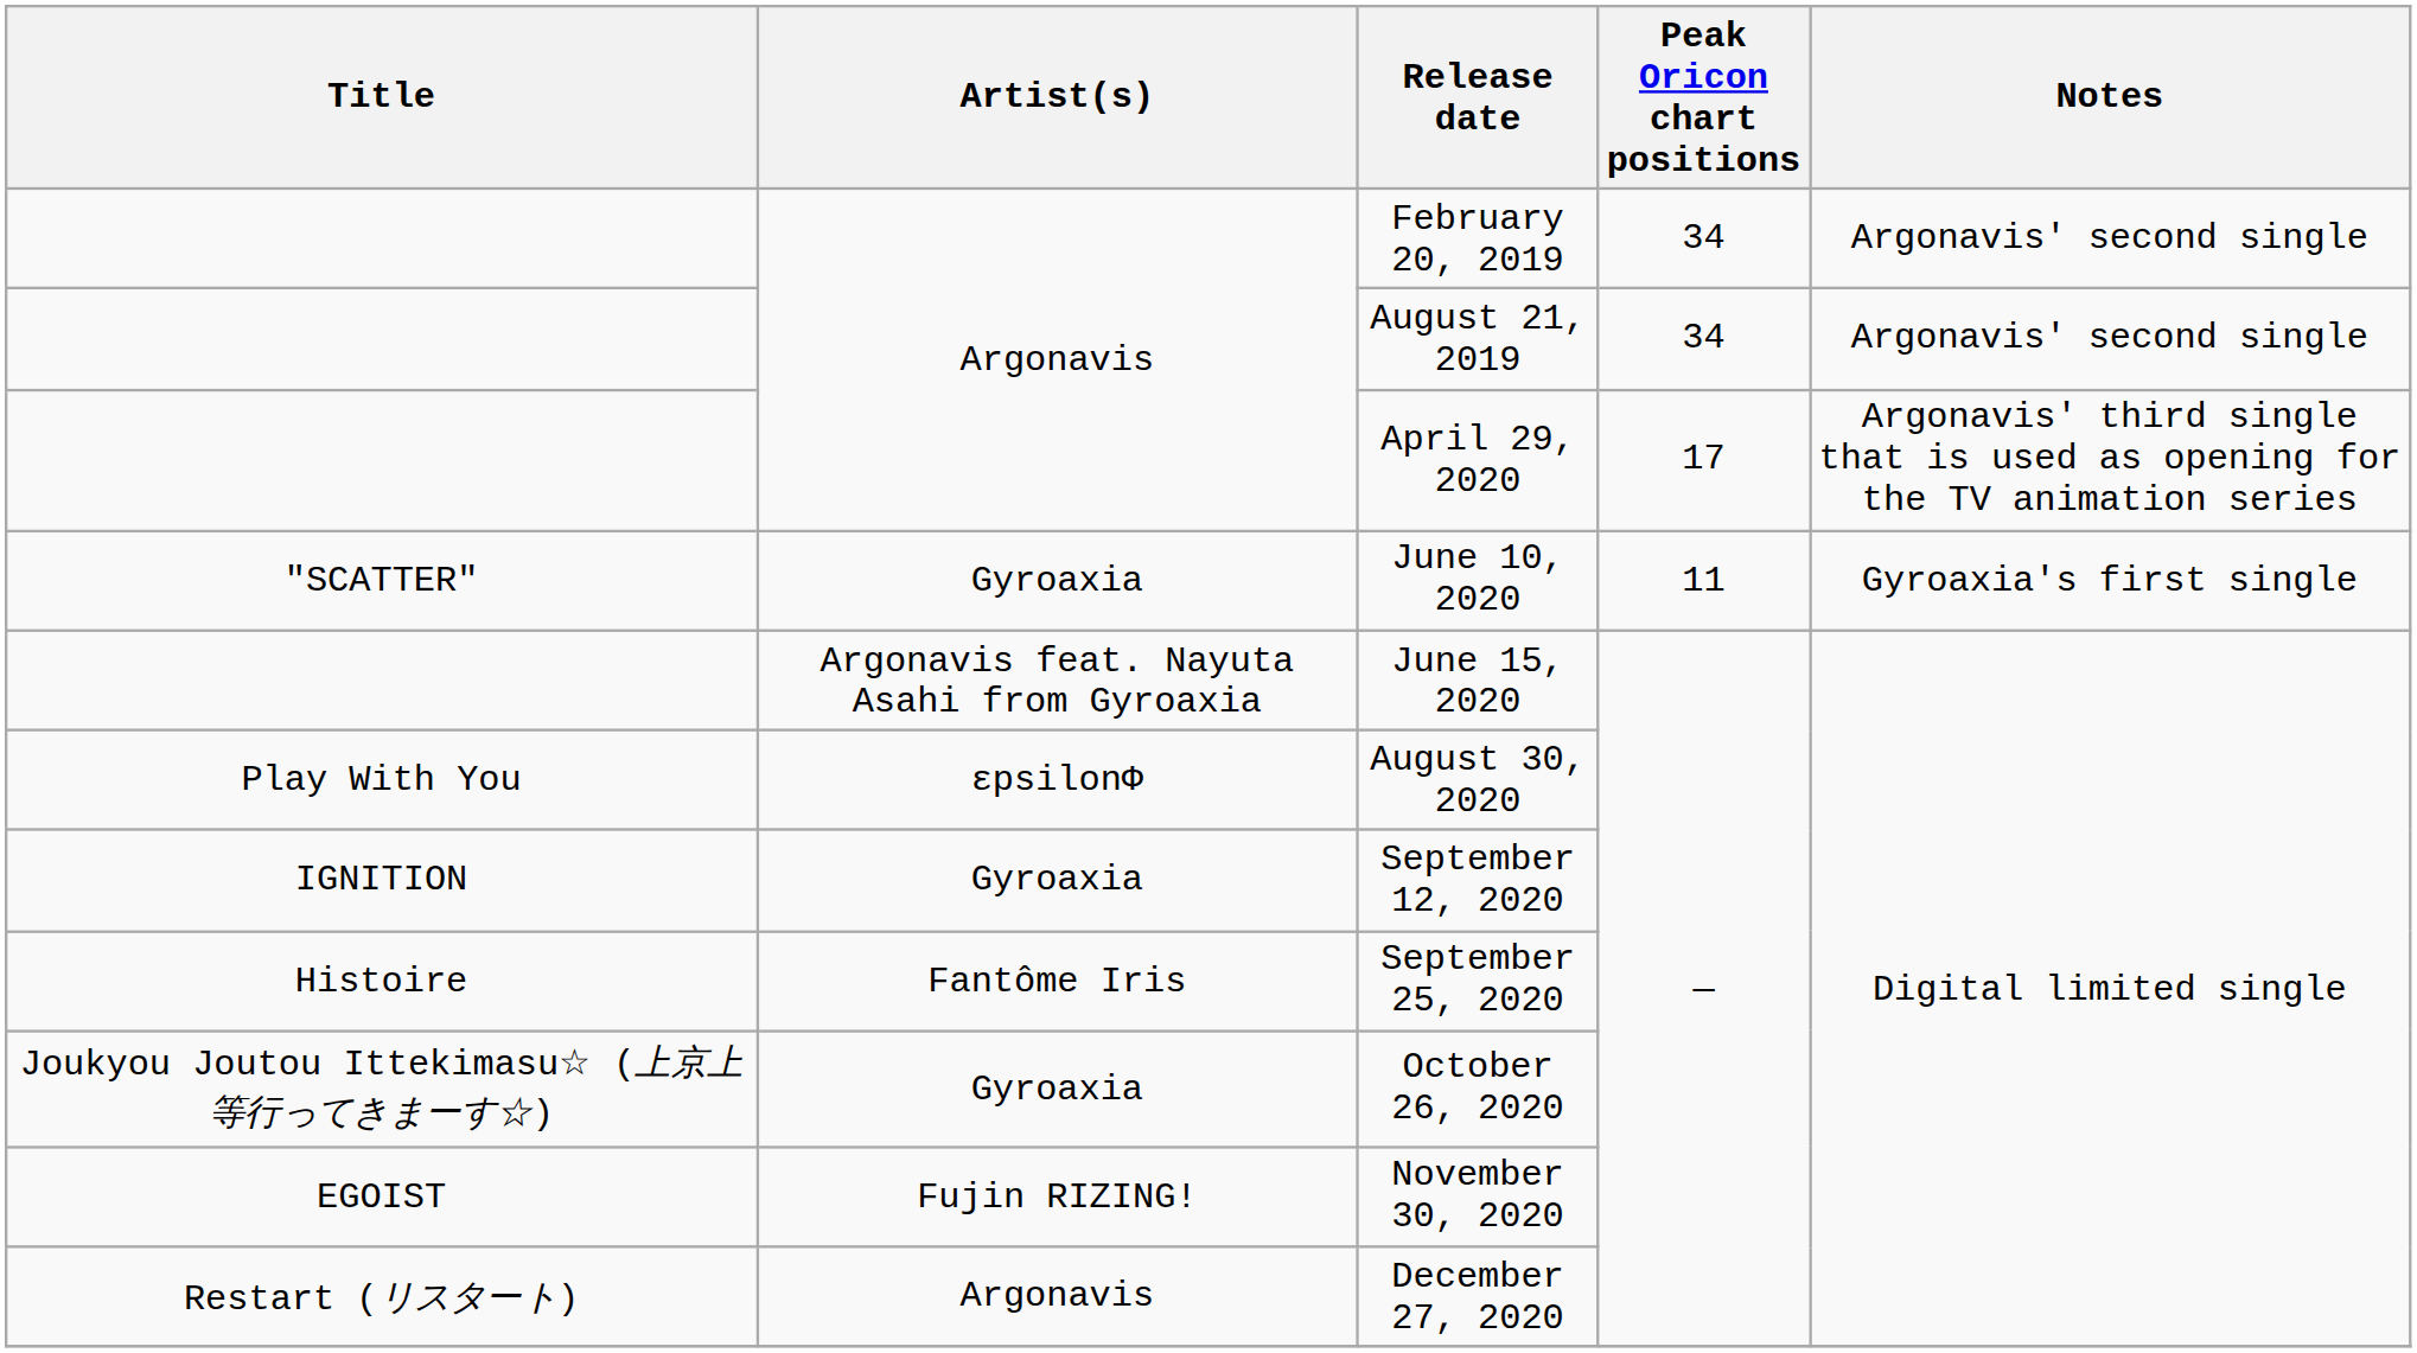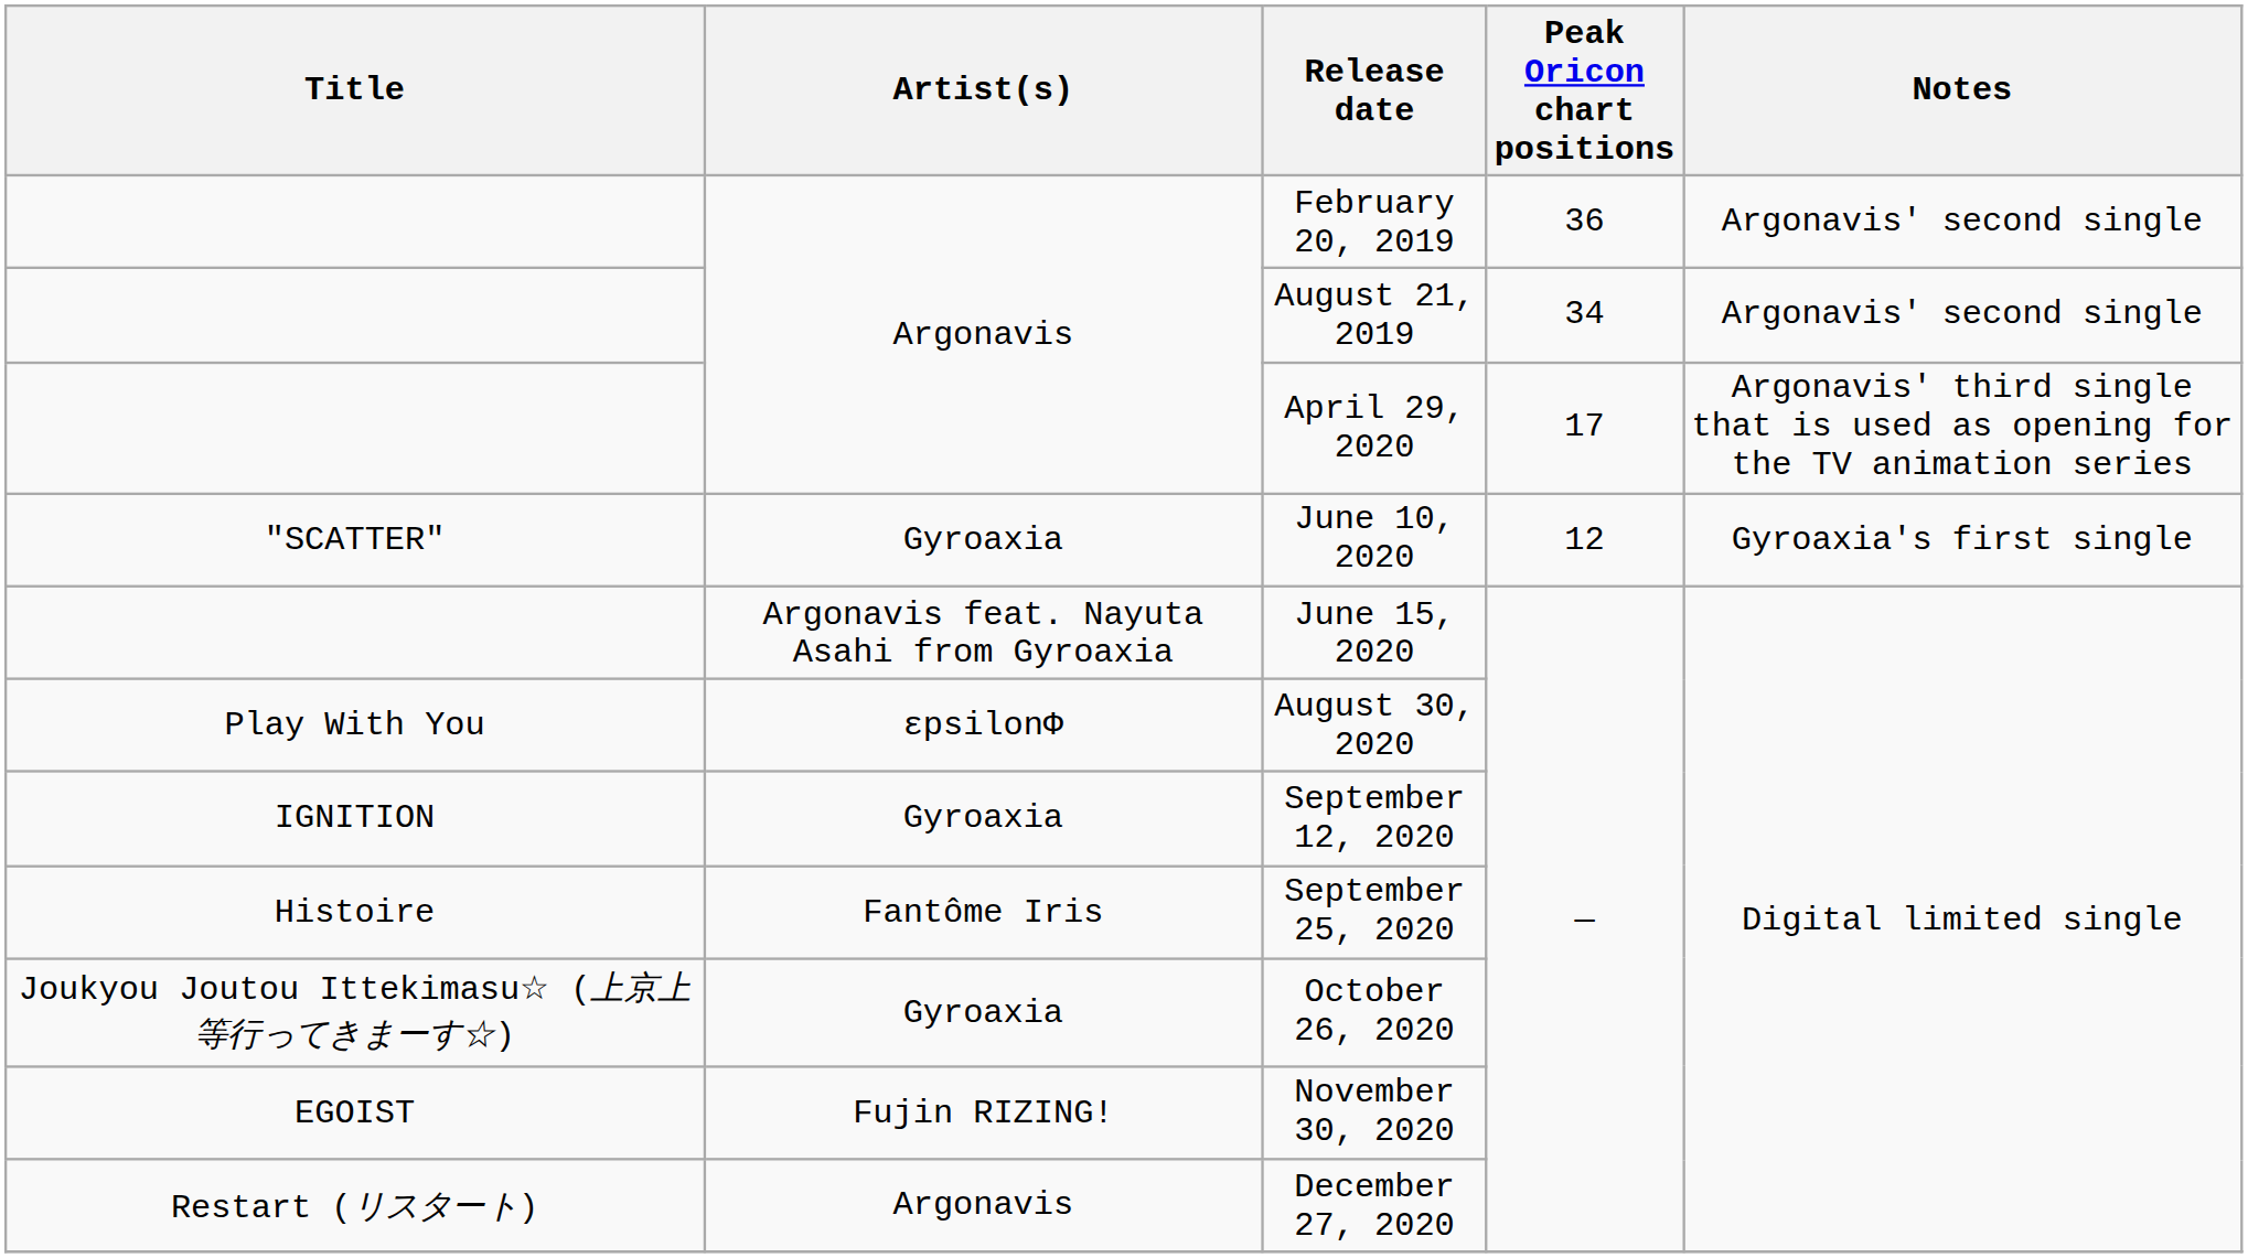 <table class="wikitable plainrowheaders" style="text-align:center;">
 <tr>
 <th scope="col" rowspan="1">Title</th>
 <th scope="col" rowspan="1" width="25%">Artist(s)</th>
 <th scope="col" colspan="1" width="10%">Release date</th>
 <th scope="col" rowspan="1" width="8%">Peak <a href='#'>Oricon</a><br>chart positions</th>
 <th scope="col" rowspan="1" width="25%">Notes</th>
 </tr>
 <tr>
 <td></td>
 <td rowspan="3">Argonavis</td>
 <td>February 20, 2019</td>
-<td>34</td>
+<td>36</td>
 <td>Argonavis' second single</td>
 </tr>
 <tr>
 <td></td>
 <td>August 21, 2019</td>
 <td>34</td>
 <td>Argonavis' second single</td>
 </tr>
 <tr>
 <td></td>
 <td>April 29, 2020</td>
 <td>17</td>
 <td>Argonavis' third single that is used as opening for the TV animation series</td>
 </tr>
 <tr>
 <td>"SCATTER"</td>
 <td>Gyroaxia</td>
 <td>June 10, 2020</td>
-<td>11</td>
+<td>12</td>
 <td>Gyroaxia's first single</td>
 </tr>
 <tr>
 <td></td>
 <td>Argonavis feat. Nayuta Asahi from Gyroaxia</td>
 <td>June 15, 2020</td>
 <td rowspan="7">—</td>
 <td rowspan="7">Digital limited single</td>
 </tr>
 <tr>
 <td>Play With You</td>
 <td>εpsilonΦ</td>
 <td>August 30, 2020</td>
 </tr>
 <tr>
 <td>IGNITION</td>
 <td>Gyroaxia</td>
 <td>September 12, 2020</td>
 </tr>
 <tr>
 <td>Histoire</td>
 <td>Fantôme Iris</td>
 <td>September 25, 2020</td>
 </tr>
 <tr>
 <td>Joukyou Joutou Ittekimasu☆ (<em>上京上等行ってきまーす☆</em>)</td>
 <td>Gyroaxia</td>
 <td>October 26, 2020</td>
 </tr>
 <tr>
 <td>EGOIST</td>
 <td>Fujin RIZING!</td>
 <td>November 30, 2020</td>
 </tr>
 <tr>
 <td>Restart (<em>リスタート</em>)</td>
 <td>Argonavis</td>
 <td>December 27, 2020</td>
 </tr>
 <tr>
 </tr>
 </table>
